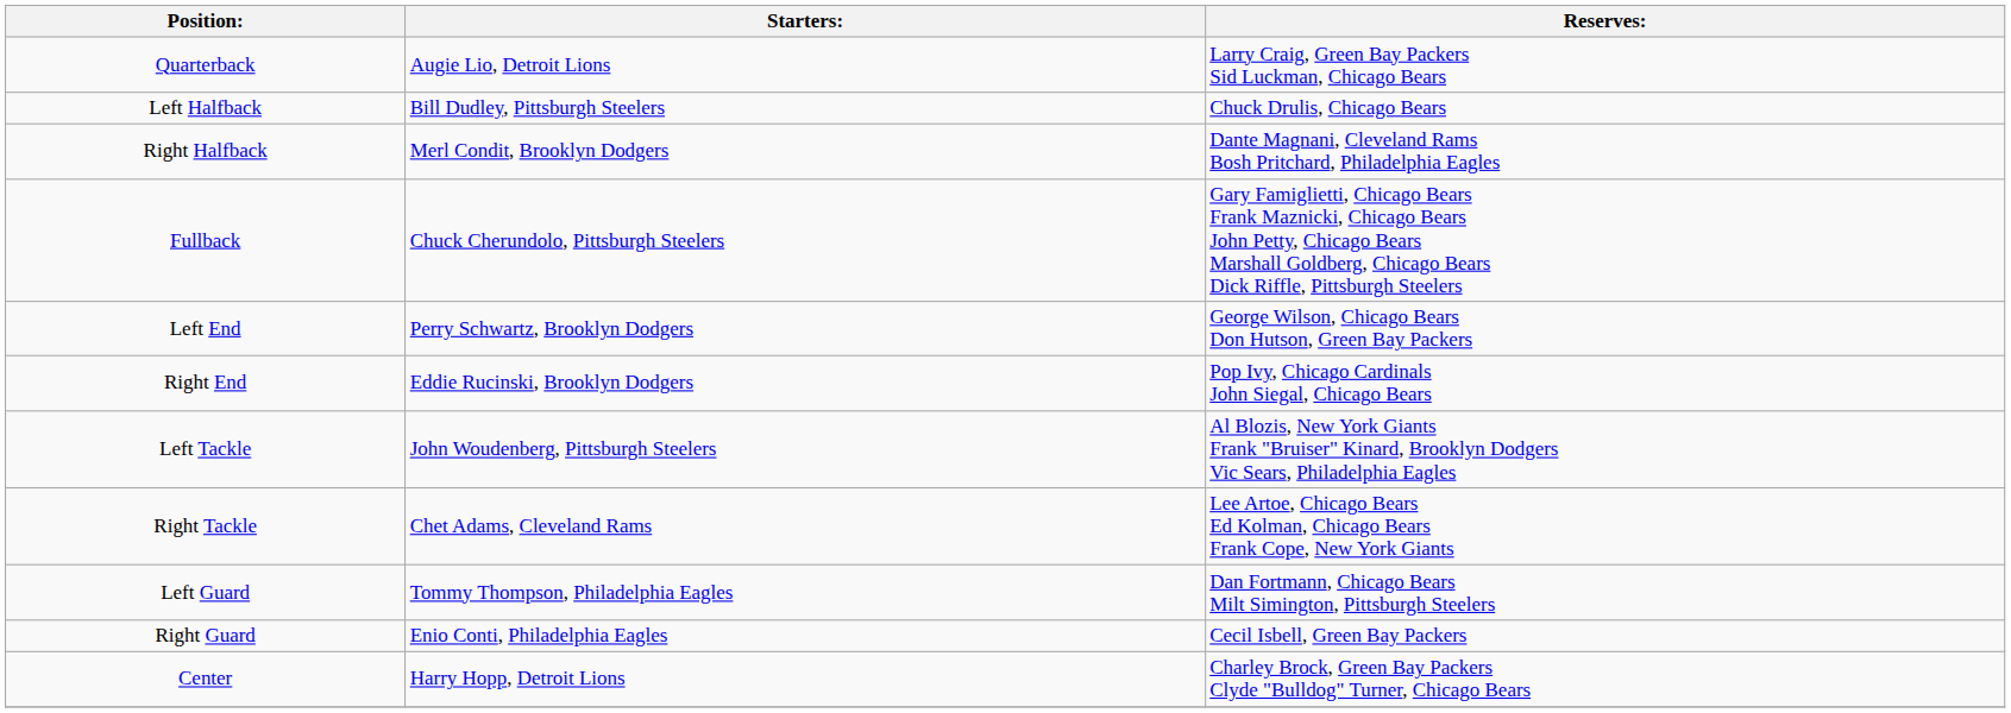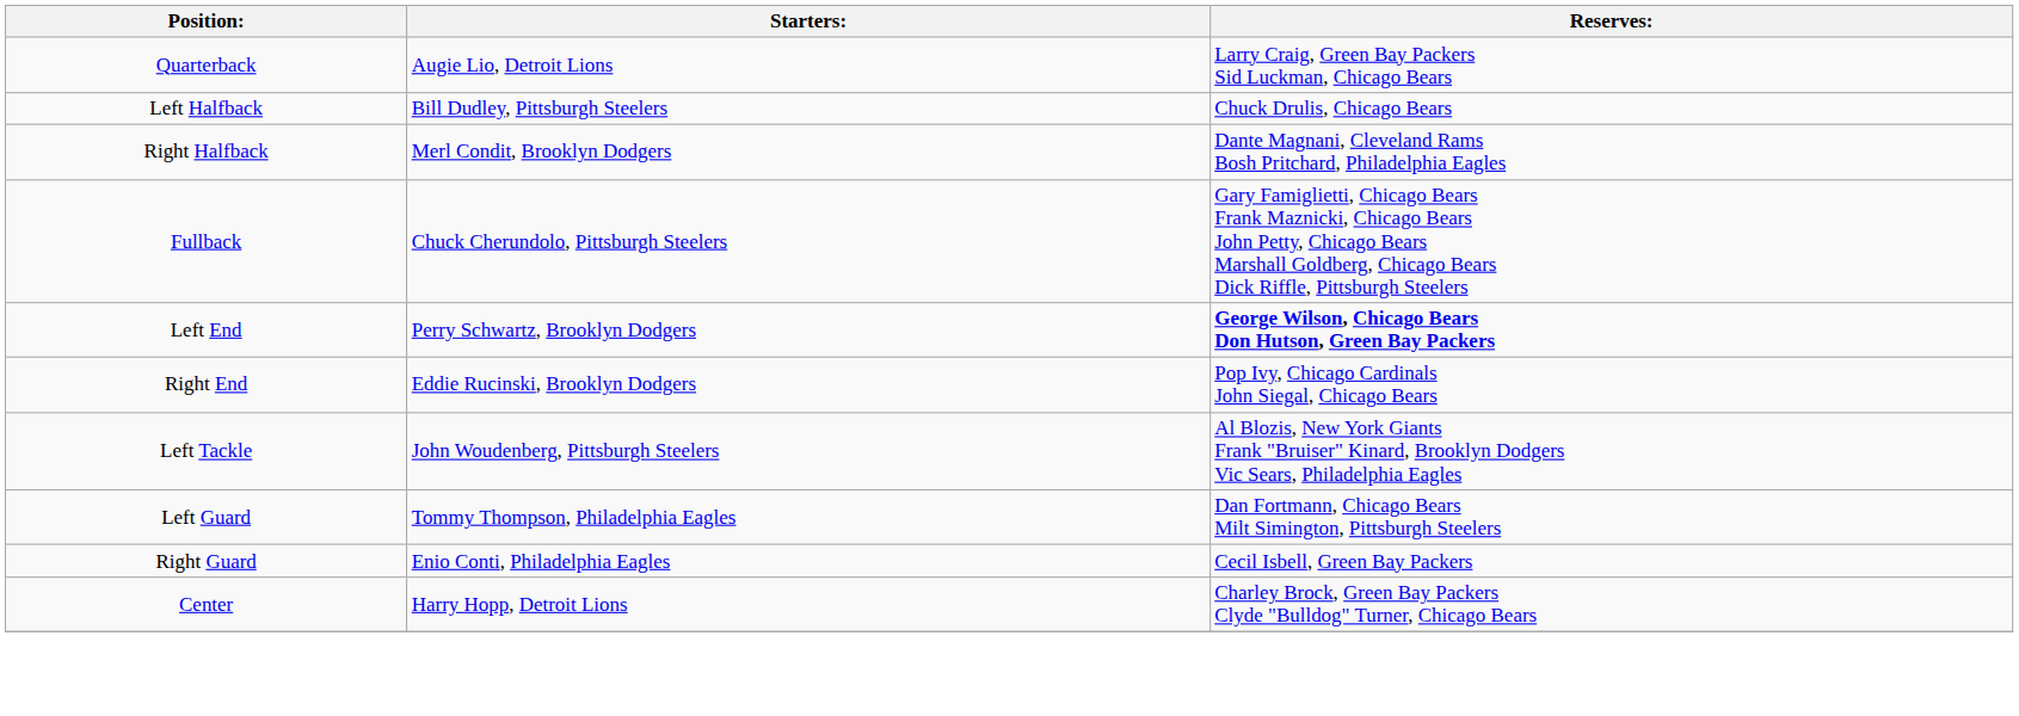 <table class="wikitable" width=80%>
 <tr>
 <th width=20%>Position:</th>
 <th width=40%>Starters:</th>
 <th width=40%>Reserves:</th>
 </tr>
 <tr>
 <td align=center><a href='#'>Quarterback</a></td>
 <td><a href='#'>Augie Lio</a>, <a href='#'>Detroit Lions</a></td>
 <td><a href='#'>Larry Craig</a>, <a href='#'>Green Bay Packers</a><br><a href='#'>Sid Luckman</a>, <a href='#'>Chicago Bears</a></td>
 </tr>
 <tr>
 <td align=center>Left <a href='#'>Halfback</a></td>
 <td><a href='#'>Bill Dudley</a>, <a href='#'>Pittsburgh Steelers</a></td>
 <td><a href='#'>Chuck Drulis</a>, <a href='#'>Chicago Bears</a></td>
 </tr>
 <tr>
 <td align=center>Right <a href='#'>Halfback</a></td>
 <td><a href='#'>Merl Condit</a>, <a href='#'>Brooklyn Dodgers</a></td>
 <td><a href='#'>Dante Magnani</a>, <a href='#'>Cleveland Rams</a><br><a href='#'>Bosh Pritchard</a>, <a href='#'>Philadelphia Eagles</a></td>
 </tr>
 <tr>
 <td align=center><a href='#'>Fullback</a></td>
 <td><a href='#'>Chuck Cherundolo</a>, <a href='#'>Pittsburgh Steelers</a></td>
 <td><a href='#'>Gary Famiglietti</a>, <a href='#'>Chicago Bears</a><br><a href='#'>Frank Maznicki</a>, <a href='#'>Chicago Bears</a><br><a href='#'>John Petty</a>, <a href='#'>Chicago Bears</a><br><a href='#'>Marshall Goldberg</a>, <a href='#'>Chicago Bears</a> <br><a href='#'>Dick Riffle</a>, <a href='#'>Pittsburgh Steelers</a></td>
 </tr>
 <tr>
 <td align=center>Left <a href='#'>End</a></td>
 <td><a href='#'>Perry Schwartz</a>, <a href='#'>Brooklyn Dodgers</a></td>
-<td><a href='#'>George Wilson</a>, <a href='#'>Chicago Bears</a><br><a href='#'>Don Hutson</a>, <a href='#'>Green Bay Packers</a></td>
+<td><strong><a href='#'>George Wilson</a>, <a href='#'>Chicago Bears</a><br><a href='#'>Don Hutson</a>, <a href='#'>Green Bay Packers</a></strong></td>
 </tr>
 <tr>
 <td align=center>Right <a href='#'>End</a></td>
 <td><a href='#'>Eddie Rucinski</a>, <a href='#'>Brooklyn Dodgers</a></td>
 <td><a href='#'>Pop Ivy</a>, <a href='#'>Chicago Cardinals</a><br><a href='#'>John Siegal</a>, <a href='#'>Chicago Bears</a></td>
 </tr>
 <tr>
 <td align=center>Left <a href='#'>Tackle</a></td>
 <td><a href='#'>John Woudenberg</a>, <a href='#'>Pittsburgh Steelers</a></td>
 <td><a href='#'>Al Blozis</a>, <a href='#'>New York Giants</a><br><a href='#'>Frank "Bruiser" Kinard</a>, <a href='#'>Brooklyn Dodgers</a><br><a href='#'>Vic Sears</a>, <a href='#'>Philadelphia Eagles</a></td>
-</tr>
-<tr>
-<td align=center>Right <a href='#'>Tackle</a></td>
-<td><a href='#'>Chet Adams</a>, <a href='#'>Cleveland Rams</a></td>
-<td><a href='#'>Lee Artoe</a>, <a href='#'>Chicago Bears</a><br><a href='#'>Ed Kolman</a>, <a href='#'>Chicago Bears</a><br><a href='#'>Frank Cope</a>, <a href='#'>New York Giants</a></td>
 </tr>
 <tr>
 <td align=center>Left <a href='#'>Guard</a></td>
 <td><a href='#'>Tommy Thompson</a>, <a href='#'>Philadelphia Eagles</a></td>
 <td><a href='#'>Dan Fortmann</a>, <a href='#'>Chicago Bears</a><br><a href='#'>Milt Simington</a>, <a href='#'>Pittsburgh Steelers</a></td>
 </tr>
 <tr>
 <td align=center>Right <a href='#'>Guard</a></td>
 <td><a href='#'>Enio Conti</a>, <a href='#'>Philadelphia Eagles</a></td>
 <td><a href='#'>Cecil Isbell</a>, <a href='#'>Green Bay Packers</a></td>
 </tr>
 <tr>
 <td align=center><a href='#'>Center</a></td>
 <td><a href='#'>Harry Hopp</a>, <a href='#'>Detroit Lions</a></td>
 <td><a href='#'>Charley Brock</a>, <a href='#'>Green Bay Packers</a><br><a href='#'>Clyde "Bulldog" Turner</a>, <a href='#'>Chicago Bears</a></td>
 </tr>
 <tr>
 </tr>
 </table>
